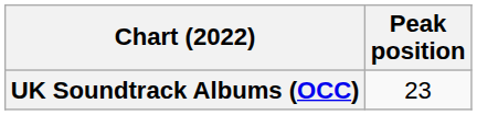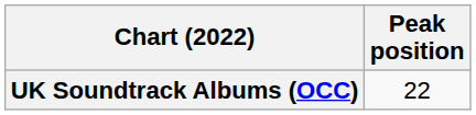 <table class="wikitable sortable plainrowheaders" style="text-align:center">
 <tr>
 <th scope="col">Chart (2022)</th>
 <th scope="col">Peak<br> position</th>
 </tr>
 <tr>
 <th scope="row">UK Soundtrack Albums (<a href='#'>OCC</a>)</th>
-<td>23</td>
+<td>22</td>
 </tr>
 </table>
